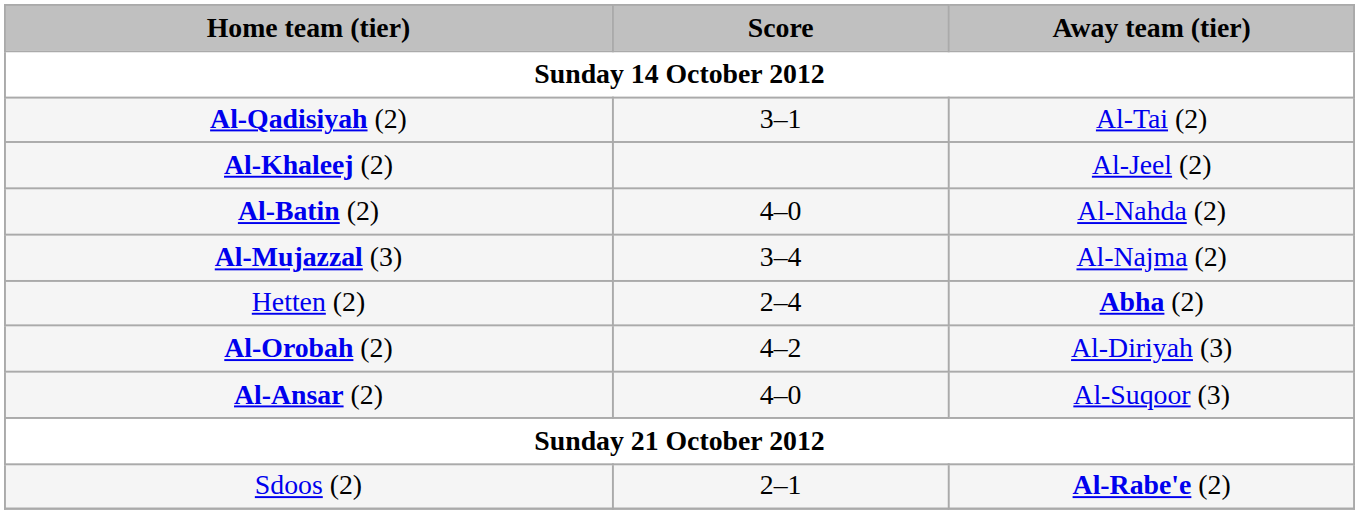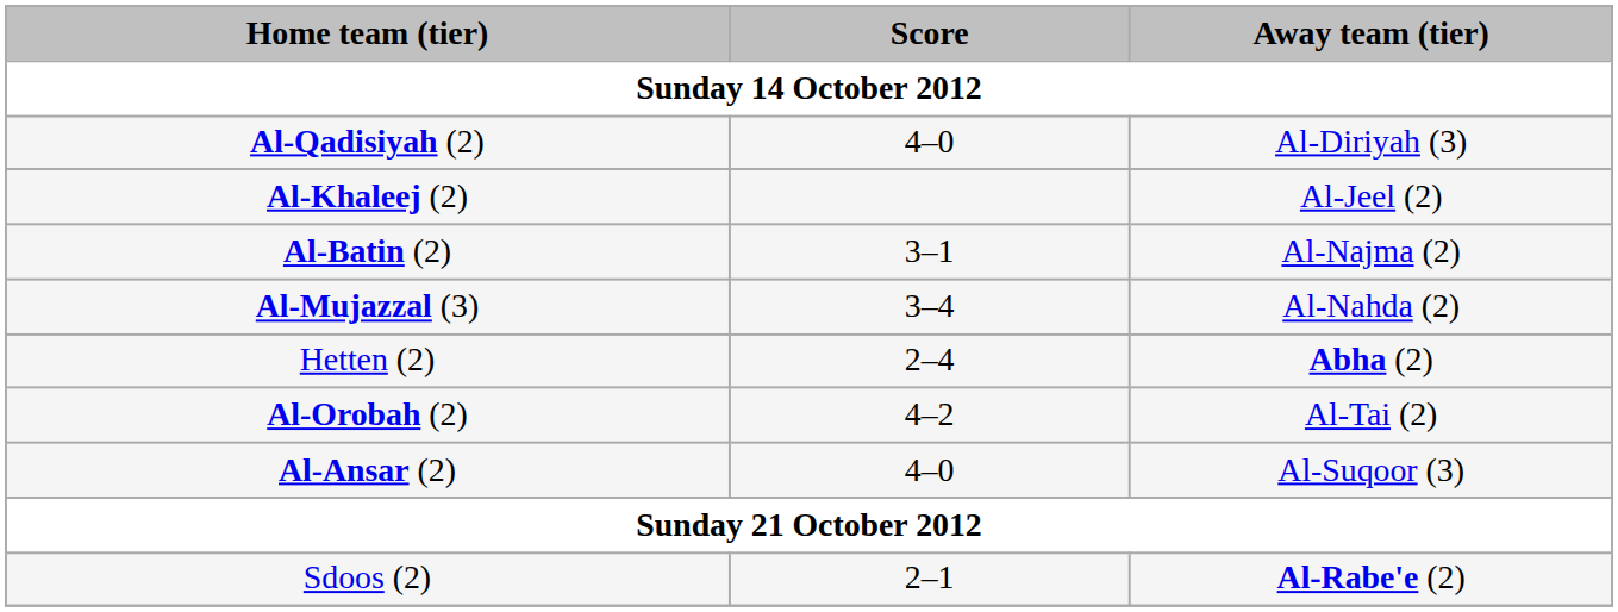 <table class="wikitable" style="width: 700px; background:WhiteSmoke; text-align:center; font-size:90%">
 <tr>
 <td scope="col" style="width: 45%; background:silver;"><strong>Home team (tier)</strong></td>
 <td scope="col" style="width: 25%; background:silver;"><strong>Score</strong></td>
 <td scope="col" style="width: 45%; background:silver;"><strong>Away team (tier)</strong></td>
 </tr>
 <tr>
 <td colspan="5" style= background:White><strong>Sunday 14 October 2012</strong></td>
 </tr>
 <tr>
 <td><strong><a href='#'>Al-Qadisiyah</a></strong> (2)</td>
-<td>3–1</td>
-<td><a href='#'>Al-Tai</a> (2)</td>
+<td>4–0</td>
+<td><a href='#'>Al-Diriyah</a> (3)</td>
 </tr>
 <tr>
 <td><strong><a href='#'>Al-Khaleej</a></strong> (2)</td>
 <td></td>
 <td><a href='#'>Al-Jeel</a> (2)</td>
 </tr>
 <tr>
 <td><strong><a href='#'>Al-Batin</a></strong> (2)</td>
-<td>4–0</td>
-<td><a href='#'>Al-Nahda</a> (2)</td>
+<td>3–1</td>
+<td><a href='#'>Al-Najma</a> (2)</td>
 </tr>
 <tr>
 <td><strong><a href='#'>Al-Mujazzal</a></strong> (3)</td>
 <td>3–4</td>
-<td><a href='#'>Al-Najma</a> (2)</td>
+<td><a href='#'>Al-Nahda</a> (2)</td>
 </tr>
 <tr>
 <td><a href='#'>Hetten</a> (2)</td>
 <td>2–4</td>
 <td><strong><a href='#'>Abha</a></strong> (2)</td>
 </tr>
 <tr>
 <td><strong><a href='#'>Al-Orobah</a></strong> (2)</td>
 <td>4–2</td>
-<td><a href='#'>Al-Diriyah</a> (3)</td>
+<td><a href='#'>Al-Tai</a> (2)</td>
 </tr>
 <tr>
 <td><strong><a href='#'>Al-Ansar</a></strong> (2)</td>
 <td>4–0</td>
 <td><a href='#'>Al-Suqoor</a> (3)</td>
 </tr>
 <tr>
 <td colspan="5" style= background:White><strong>Sunday 21 October 2012</strong></td>
 </tr>
 <tr>
 <td><a href='#'>Sdoos</a> (2)</td>
 <td>2–1</td>
 <td><strong><a href='#'>Al-Rabe'e</a></strong> (2)</td>
 </tr>
 <tr>
 </tr>
 </table>
